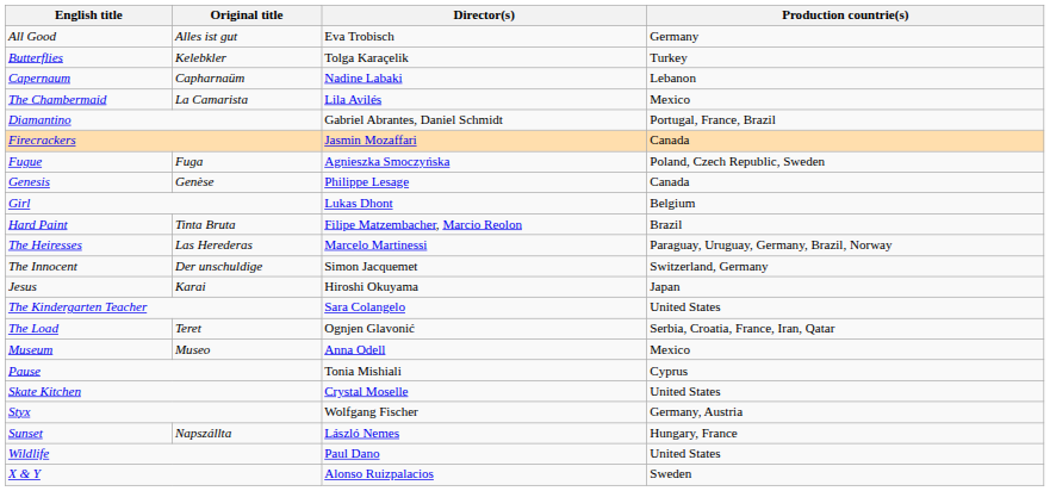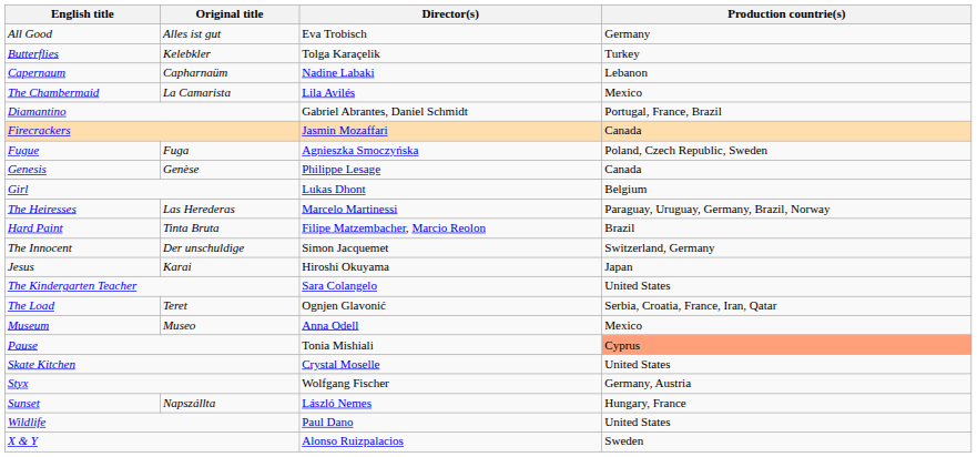 <table class="sortable wikitable" style="width:100%; margin-bottom:4px" cellpadding="5">
 <tr>
 <th scope="col">English title</th>
 <th scope="col">Original title</th>
 <th scope="col">Director(s)</th>
 <th scope="col">Production countrie(s)</th>
 </tr>
 <tr>
 <td><em>All Good</em></td>
 <td><em>Alles ist gut</em></td>
 <td>Eva Trobisch</td>
 <td>Germany</td>
 </tr>
 <tr>
 <td><em><a href='#'>Butterflies</a></em></td>
 <td><em>Kelebkler</em></td>
 <td>Tolga Karaçelik</td>
 <td>Turkey</td>
 </tr>
 <tr>
 <td><em><a href='#'>Capernaum</a></em></td>
 <td><em>Capharnaüm</em></td>
 <td><a href='#'>Nadine Labaki</a></td>
 <td>Lebanon</td>
 </tr>
 <tr>
 <td><em><a href='#'>The Chambermaid</a></em></td>
 <td><em>La Camarista</em></td>
 <td><a href='#'>Lila Avilés</a></td>
 <td>Mexico</td>
 </tr>
 <tr>
 <td colspan="2"><em><a href='#'>Diamantino</a></em></td>
 <td>Gabriel Abrantes, Daniel Schmidt</td>
 <td>Portugal, France, Brazil</td>
 </tr>
 <tr style="background:#FFDEAD;">
 <td colspan="2"><em><a href='#'>Firecrackers</a></em></td>
 <td><a href='#'>Jasmin Mozaffari</a></td>
 <td>Canada</td>
 </tr>
 <tr>
 <td><em><a href='#'>Fugue</a></em></td>
 <td><em>Fuga</em></td>
 <td><a href='#'>Agnieszka Smoczyńska</a></td>
 <td>Poland, Czech Republic, Sweden</td>
 </tr>
 <tr>
 <td><em><a href='#'>Genesis</a></em></td>
 <td><em>Genèse</em></td>
 <td><a href='#'>Philippe Lesage</a></td>
 <td>Canada</td>
 </tr>
 <tr>
 <td colspan="2"><em><a href='#'>Girl</a></em></td>
 <td><a href='#'>Lukas Dhont</a></td>
 <td>Belgium</td>
 </tr>
 <tr>
+<td><em><a href='#'>The Heiresses</a></em></td>
+<td><em>Las Herederas</em></td>
+<td><a href='#'>Marcelo Martinessi</a></td>
+<td>Paraguay, Uruguay, Germany, Brazil, Norway</td>
+</tr>
+<tr>
 <td><em><a href='#'>Hard Paint</a></em></td>
 <td><em>Tinta Bruta</em></td>
 <td><a href='#'>Filipe Matzembacher</a>, <a href='#'>Marcio Reolon</a></td>
 <td>Brazil</td>
-</tr>
-<tr>
-<td><em><a href='#'>The Heiresses</a></em></td>
-<td><em>Las Herederas</em></td>
-<td><a href='#'>Marcelo Martinessi</a></td>
-<td>Paraguay, Uruguay, Germany, Brazil, Norway</td>
 </tr>
 <tr>
 <td><em>The Innocent</em></td>
 <td><em>Der unschuldige</em></td>
 <td>Simon Jacquemet</td>
 <td>Switzerland, Germany</td>
 </tr>
 <tr>
 <td><em>Jesus</em></td>
 <td><em>Karai</em></td>
 <td>Hiroshi Okuyama</td>
 <td>Japan</td>
 </tr>
 <tr>
 <td colspan="2"><em><a href='#'>The Kindergarten Teacher</a></em></td>
 <td><a href='#'>Sara Colangelo</a></td>
 <td>United States</td>
 </tr>
 <tr>
 <td><em><a href='#'>The Load</a></em></td>
 <td><em>Teret</em></td>
 <td>Ognjen Glavonić</td>
 <td>Serbia, Croatia, France, Iran, Qatar</td>
 </tr>
 <tr>
 <td><em><a href='#'>Museum</a></em></td>
 <td><em>Museo</em></td>
 <td><a href='#'>Anna Odell</a></td>
 <td>Mexico</td>
 </tr>
 <tr>
 <td colspan="2"><em><a href='#'>Pause</a></em></td>
 <td>Tonia Mishiali</td>
-<td>Cyprus</td>
+<td style="background: lightsalmon;">Cyprus</td>
 </tr>
 <tr>
 <td colspan="2"><em><a href='#'>Skate Kitchen</a></em></td>
 <td><a href='#'>Crystal Moselle</a></td>
 <td>United States</td>
 </tr>
 <tr>
 <td colspan="2"><em><a href='#'>Styx</a></em></td>
 <td>Wolfgang Fischer</td>
 <td>Germany, Austria</td>
 </tr>
 <tr>
 <td><em><a href='#'>Sunset</a></em></td>
 <td><em>Napszállta</em></td>
 <td><a href='#'>László Nemes</a></td>
 <td>Hungary, France</td>
 </tr>
 <tr>
 <td colspan="2"><em><a href='#'>Wildlife</a></em></td>
 <td><a href='#'>Paul Dano</a></td>
 <td>United States</td>
 </tr>
 <tr>
 <td colspan="2"><em><a href='#'>X & Y</a></em></td>
 <td><a href='#'>Alonso Ruizpalacios</a></td>
 <td>Sweden</td>
 </tr>
 </table>
